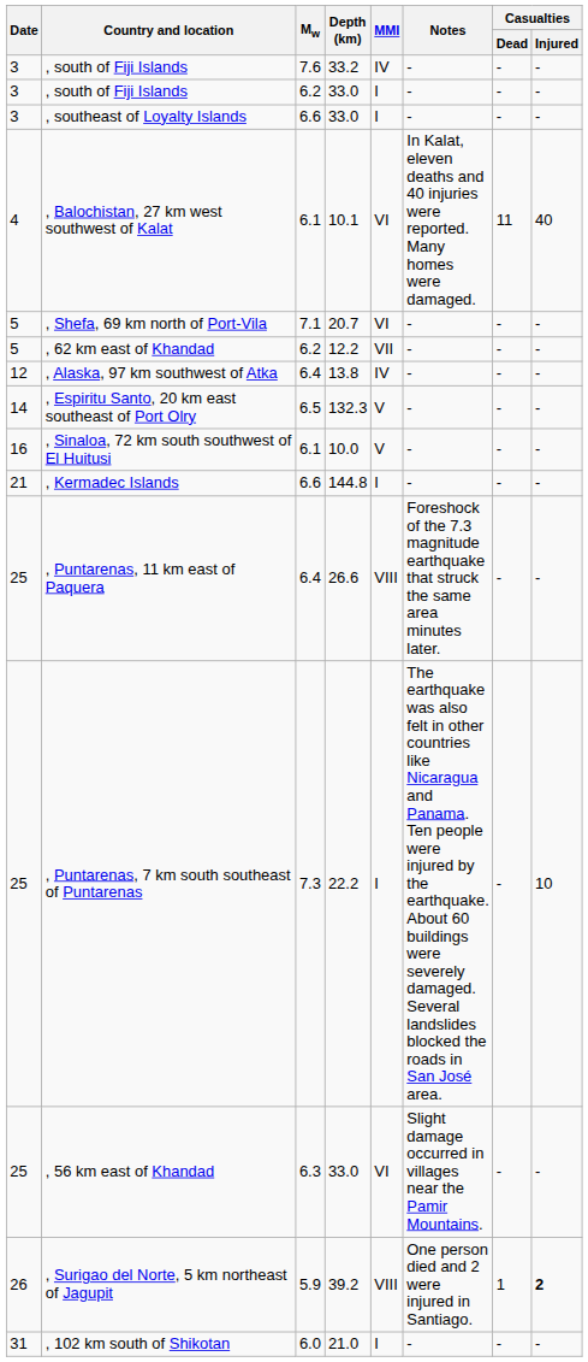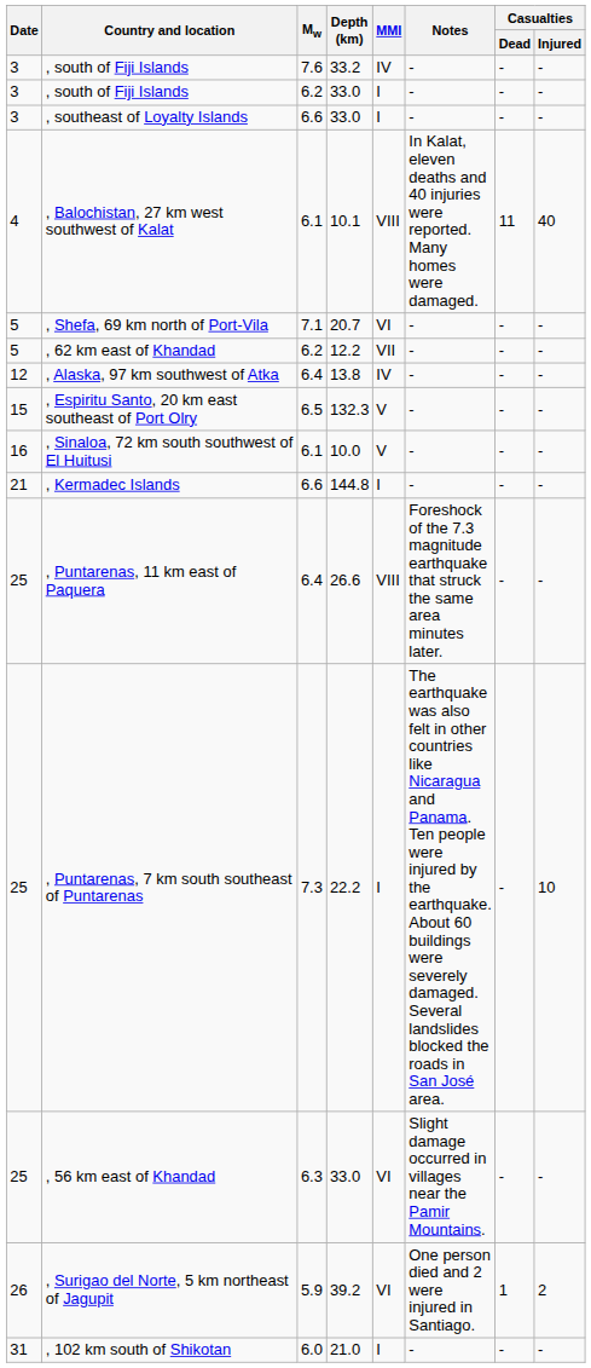 <table class="wikitable sortable" style="border:1px black; margin-left:1em;">
 <tr>
 <th rowspan="2"><small>Date</small></th>
 <th rowspan="2" style="width: 355px"><small>Country and location</small></th>
 <th rowspan="2"><small>M<sub>w</sub></small></th>
 <th rowspan="2"><small>Depth (km)</small></th>
 <th rowspan="2"><small><a href='#'>MMI</a></small></th>
 <th rowspan="2" class="unsortable"><small>Notes</small></th>
 <th colspan="2"><small>Casualties</small></th>
 </tr>
 <tr>
 <th><small>Dead</small></th>
 <th><small>Injured</small></th>
 </tr>
 <tr>
 <td>3</td>
 <td>, south of <a href='#'>Fiji Islands</a></td>
 <td>7.6</td>
 <td>33.2</td>
 <td>IV</td>
 <td>-</td>
 <td>-</td>
 <td>-</td>
 </tr>
 <tr>
 <td>3</td>
 <td>, south of <a href='#'>Fiji Islands</a></td>
 <td>6.2</td>
 <td>33.0</td>
 <td>I</td>
 <td>-</td>
 <td>-</td>
 <td>-</td>
 </tr>
 <tr>
 <td>3</td>
 <td>, southeast of <a href='#'>Loyalty Islands</a></td>
 <td>6.6</td>
 <td>33.0</td>
 <td>I</td>
 <td>-</td>
 <td>-</td>
 <td>-</td>
 </tr>
 <tr>
 <td>4</td>
 <td>, <a href='#'>Balochistan</a>, 27 km west southwest of <a href='#'>Kalat</a></td>
 <td>6.1</td>
 <td>10.1</td>
-<td>VI</td>
+<td>VIII</td>
 <td>In Kalat, eleven deaths and 40 injuries were reported. Many homes were damaged.</td>
 <td>11</td>
 <td>40</td>
 </tr>
 <tr>
 <td>5</td>
 <td>, <a href='#'>Shefa</a>, 69 km north of <a href='#'>Port-Vila</a></td>
 <td>7.1</td>
 <td>20.7</td>
 <td>VI</td>
 <td>-</td>
 <td>-</td>
 <td>-</td>
 </tr>
 <tr>
 <td>5</td>
 <td>, 62 km east of <a href='#'>Khandad</a></td>
 <td>6.2</td>
 <td>12.2</td>
 <td>VII</td>
 <td>-</td>
 <td>-</td>
 <td>-</td>
 </tr>
 <tr>
 <td>12</td>
 <td>, <a href='#'>Alaska</a>, 97 km southwest of <a href='#'>Atka</a></td>
 <td>6.4</td>
 <td>13.8</td>
 <td>IV</td>
 <td>-</td>
 <td>-</td>
 <td>-</td>
 </tr>
 <tr>
-<td>14</td>
+<td>15</td>
 <td>, <a href='#'>Espiritu Santo</a>, 20 km east southeast of <a href='#'>Port Olry</a></td>
 <td>6.5</td>
 <td>132.3</td>
 <td>V</td>
 <td>-</td>
 <td>-</td>
 <td>-</td>
 </tr>
 <tr>
 <td>16</td>
 <td>, <a href='#'>Sinaloa</a>, 72 km south southwest of <a href='#'>El Huitusi</a></td>
 <td>6.1</td>
 <td>10.0</td>
 <td>V</td>
 <td>-</td>
 <td>-</td>
 <td>-</td>
 </tr>
 <tr>
 <td>21</td>
 <td>, <a href='#'>Kermadec Islands</a></td>
 <td>6.6</td>
 <td>144.8</td>
 <td>I</td>
 <td>-</td>
 <td>-</td>
 <td>-</td>
 </tr>
 <tr>
 <td>25</td>
 <td>, <a href='#'>Puntarenas</a>, 11 km east of <a href='#'>Paquera</a></td>
 <td>6.4</td>
 <td>26.6</td>
 <td>VIII</td>
 <td>Foreshock of the 7.3 magnitude earthquake that struck the same area minutes later.</td>
 <td>-</td>
 <td>-</td>
 </tr>
 <tr>
 <td>25</td>
 <td>, <a href='#'>Puntarenas</a>, 7 km south southeast of <a href='#'>Puntarenas</a></td>
 <td>7.3</td>
 <td>22.2</td>
 <td>I</td>
 <td>The earthquake was also felt in other countries like <a href='#'>Nicaragua</a> and <a href='#'>Panama</a>. Ten people were injured by the earthquake. About 60 buildings were severely damaged. Several landslides blocked the roads in <a href='#'>San José</a> area.</td>
 <td>-</td>
 <td>10</td>
 </tr>
 <tr>
 <td>25</td>
 <td>, 56 km east of <a href='#'>Khandad</a></td>
 <td>6.3</td>
 <td>33.0</td>
 <td>VI</td>
 <td>Slight damage occurred in villages near the <a href='#'>Pamir Mountains</a>.</td>
 <td>-</td>
 <td>-</td>
 </tr>
 <tr>
 <td>26</td>
 <td>, <a href='#'>Surigao del Norte</a>, 5 km northeast of <a href='#'>Jagupit</a></td>
 <td>5.9</td>
 <td>39.2</td>
-<td>VIII</td>
+<td>VI</td>
 <td>One person died and 2 were injured in Santiago.</td>
 <td>1</td>
-<td><strong>2</strong></td>
+<td>2</td>
 </tr>
 <tr>
 <td>31</td>
 <td>, 102 km south of <a href='#'>Shikotan</a></td>
 <td>6.0</td>
 <td>21.0</td>
 <td>I</td>
 <td>-</td>
 <td>-</td>
 <td>-</td>
 </tr>
 <tr>
 </tr>
 </table>
